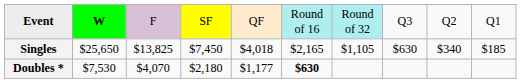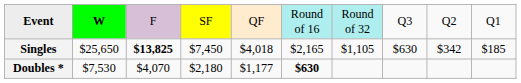 <table class=wikitable style=font-size:90%;text-align:center>
 <tr>
 <td style="width:130px; background:#ededed;"><strong>Event</strong></td>
 <td style="width:80px; background:lime;"><strong>W</strong></td>
 <td style="width:85px; background:thistle;">F</td>
 <td style="width:85px; background:#ff0;">SF</td>
 <td style="width:85px; background:#ffebcd;">QF</td>
 <td style="width:85px; background:#afeeee;">Round of 16</td>
 <td style="width:85px; background:#afeeee;">Round of 32</td>
 <td width=85>Q3</td>
 <td width=85>Q2</td>
 <td width=85>Q1</td>
 </tr>
 <tr>
 <td style="background:#f3f3f3;"><strong>Singles</strong></td>
 <td>$25,650</td>
-<td>$13,825</td>
+<td><strong>$13,825</strong></td>
 <td>$7,450</td>
 <td>$4,018</td>
 <td>$2,165</td>
 <td>$1,105</td>
 <td>$630</td>
-<td>$340</td>
+<td>$342</td>
 <td>$185</td>
 </tr>
 <tr>
 <td style="background:#f3f3f3;"><strong>Doubles *</strong></td>
 <td>$7,530</td>
 <td>$4,070</td>
 <td>$2,180</td>
 <td>$1,177</td>
 <td><strong>$630</strong></td>
 <td></td>
 <td></td>
 <td></td>
 <td></td>
 </tr>
 </table>
